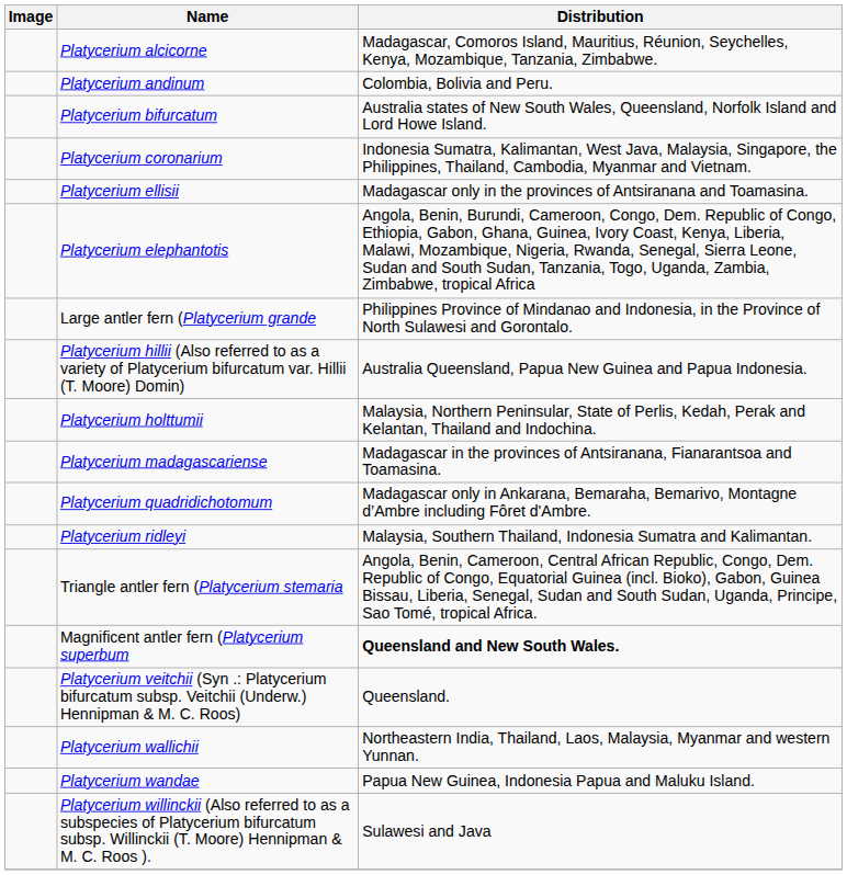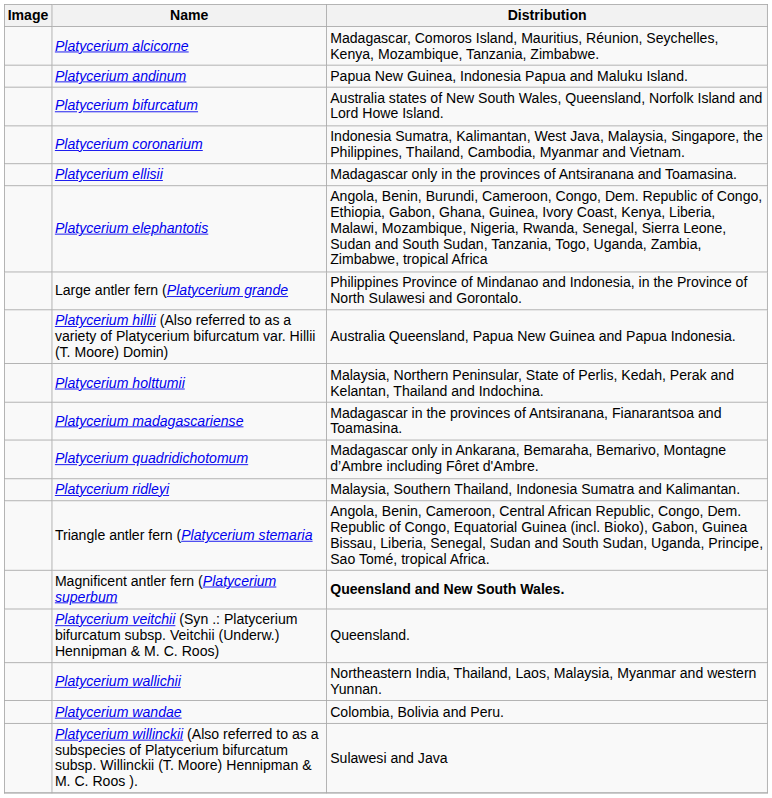 <table class="wikitable sortable">
 <tr>
 <th>Image</th>
 <th>Name</th>
 <th>Distribution</th>
 </tr>
 <tr>
 <td></td>
 <td><em><a href='#'>Platycerium alcicorne</a></em> </td>
 <td>Madagascar, Comoros Island, Mauritius, Réunion, Seychelles, Kenya, Mozambique, Tanzania, Zimbabwe.</td>
 </tr>
 <tr>
 <td></td>
 <td><em><a href='#'>Platycerium andinum</a></em> </td>
-<td>Colombia, Bolivia and Peru.</td>
+<td>Papua New Guinea, Indonesia Papua and Maluku Island.</td>
 </tr>
 <tr>
 <td></td>
 <td><em><a href='#'>Platycerium bifurcatum</a></em> </td>
 <td>Australia states of New South Wales, Queensland, Norfolk Island and Lord Howe Island.</td>
 </tr>
 <tr>
 <td></td>
 <td><em><a href='#'>Platycerium coronarium</a></em> </td>
 <td>Indonesia Sumatra, Kalimantan, West Java, Malaysia, Singapore, the Philippines, Thailand, Cambodia, Myanmar and Vietnam.</td>
 </tr>
 <tr>
 <td></td>
 <td><em><a href='#'>Platycerium ellisii</a></em> </td>
 <td>Madagascar only in the provinces of Antsiranana and Toamasina.</td>
 </tr>
 <tr>
 <td></td>
 <td><em><a href='#'>Platycerium elephantotis</a></em> </td>
 <td>Angola, Benin, Burundi, Cameroon, Congo, Dem. Republic of Congo, Ethiopia, Gabon, Ghana, Guinea, Ivory Coast, Kenya, Liberia, Malawi, Mozambique, Nigeria, Rwanda, Senegal, Sierra Leone, Sudan and South Sudan, Tanzania, Togo, Uganda, Zambia, Zimbabwe, tropical Africa</td>
 </tr>
 <tr>
 <td></td>
 <td>Large antler fern (<em><a href='#'>Platycerium grande</a></em> </td>
 <td>Philippines Province of Mindanao and Indonesia, in the Province of North Sulawesi and Gorontalo.</td>
 </tr>
 <tr>
 <td></td>
 <td><em><a href='#'>Platycerium hillii</a></em>  (Also referred to as a variety of Platycerium bifurcatum var. Hillii (T. Moore) Domin)</td>
 <td>Australia Queensland, Papua New Guinea and Papua Indonesia.</td>
 </tr>
 <tr>
 <td></td>
 <td><em><a href='#'>Platycerium holttumii</a></em> </td>
 <td>Malaysia, Northern Peninsular, State of Perlis, Kedah, Perak and Kelantan, Thailand and Indochina.</td>
 </tr>
 <tr>
 <td></td>
 <td><em><a href='#'>Platycerium madagascariense</a></em> </td>
 <td>Madagascar in the provinces of Antsiranana, Fianarantsoa and Toamasina.</td>
 </tr>
 <tr>
 <td></td>
 <td><em><a href='#'>Platycerium quadridichotomum</a></em> </td>
 <td>Madagascar only in Ankarana, Bemaraha, Bemarivo, Montagne d’Ambre including Fôret d'Ambre.</td>
 </tr>
 <tr>
 <td></td>
 <td><em><a href='#'>Platycerium ridleyi</a></em> </td>
 <td>Malaysia, Southern Thailand, Indonesia Sumatra and Kalimantan.</td>
 </tr>
 <tr>
 <td></td>
 <td>Triangle antler fern (<em><a href='#'>Platycerium stemaria</a></em> </td>
 <td>Angola, Benin, Cameroon, Central African Republic, Congo, Dem. Republic of Congo, Equatorial Guinea (incl. Bioko), Gabon, Guinea Bissau, Liberia, Senegal, Sudan and South Sudan, Uganda, Principe, Sao Tomé, tropical Africa.</td>
 </tr>
 <tr>
 <td></td>
 <td>Magnificent antler fern (<em><a href='#'>Platycerium superbum</a></em> </td>
 <td><strong>Queensland and New South Wales.</strong></td>
 </tr>
 <tr>
 <td></td>
 <td><em><a href='#'>Platycerium veitchii</a></em>  (Syn .: Platycerium bifurcatum subsp. Veitchii (Underw.) Hennipman & M. C. Roos)</td>
 <td>Queensland.</td>
 </tr>
 <tr>
 <td></td>
 <td><em><a href='#'>Platycerium wallichii</a></em> </td>
 <td>Northeastern India, Thailand, Laos, Malaysia, Myanmar and western Yunnan.</td>
 </tr>
 <tr>
 <td></td>
 <td><em><a href='#'>Platycerium wandae</a></em> </td>
-<td>Papua New Guinea, Indonesia Papua and Maluku Island.</td>
+<td>Colombia, Bolivia and Peru.</td>
 </tr>
 <tr>
 <td></td>
 <td><em><a href='#'>Platycerium willinckii</a></em>  (Also referred to as a subspecies of Platycerium bifurcatum subsp. Willinckii (T. Moore) Hennipman & M. C. Roos ).</td>
 <td>Sulawesi and Java</td>
 </tr>
 <tr>
 </tr>
 </table>
